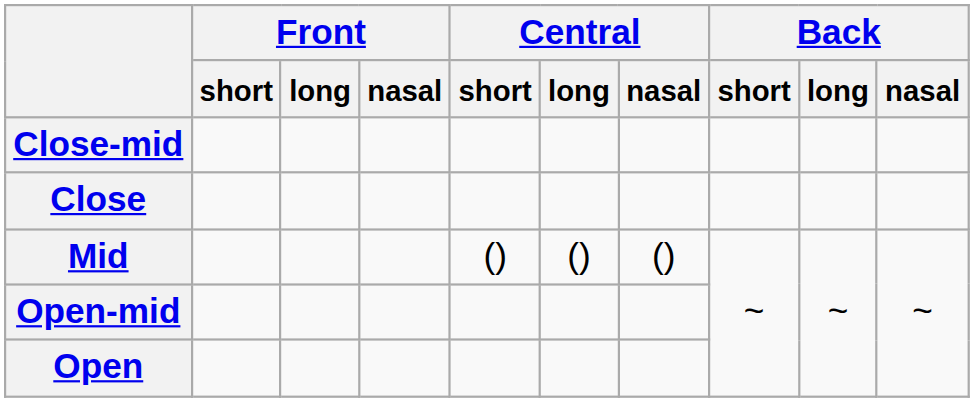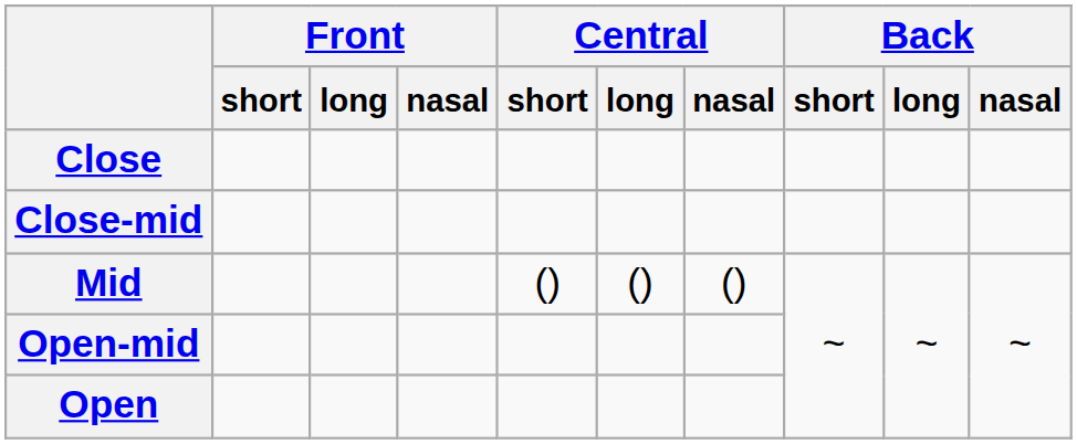 <table class="wikitable" style="text-align:center">
 <tr>
 <th rowspan="2"></th>
 <th colspan="3"><a href='#'>Front</a></th>
 <th colspan="3"><a href='#'>Central</a></th>
 <th colspan="3"><a href='#'>Back</a></th>
 </tr>
 <tr>
 <th><small>short</small></th>
 <th><small>long</small></th>
 <th><small>nasal</small></th>
 <th><small>short</small></th>
 <th><small>long</small></th>
 <th><small>nasal</small></th>
 <th><small>short</small></th>
 <th><small>long</small></th>
 <th><small>nasal</small></th>
 </tr>
 <tr align="center">
-<th><a href='#'>Close-mid</a></th>
+<th><a href='#'>Close</a></th>
 <td></td>
 <td></td>
 <td></td>
 <td></td>
 <td></td>
 <td></td>
 <td></td>
 <td></td>
 <td></td>
 </tr>
 <tr align="center">
-<th><a href='#'>Close</a></th>
+<th><a href='#'>Close-mid</a></th>
 <td></td>
 <td></td>
 <td></td>
 <td></td>
 <td></td>
 <td></td>
 <td></td>
 <td></td>
 <td></td>
 </tr>
 <tr>
 <th><a href='#'>Mid</a></th>
 <td></td>
 <td></td>
 <td></td>
 <td>()</td>
 <td>()</td>
 <td>()</td>
 <td rowspan="3"><span></span>~<span></span></td>
 <td rowspan="3"><span></span>~<span></span></td>
 <td rowspan="3"><span></span>~<span></span></td>
 </tr>
 <tr>
 <th><a href='#'>Open-mid</a></th>
 <td></td>
 <td></td>
 <td></td>
 <td></td>
 <td></td>
 <td></td>
 </tr>
 <tr align="center">
 <th><a href='#'>Open</a></th>
 <td></td>
 <td></td>
 <td></td>
 <td></td>
 <td></td>
 <td></td>
 </tr>
 </table>
